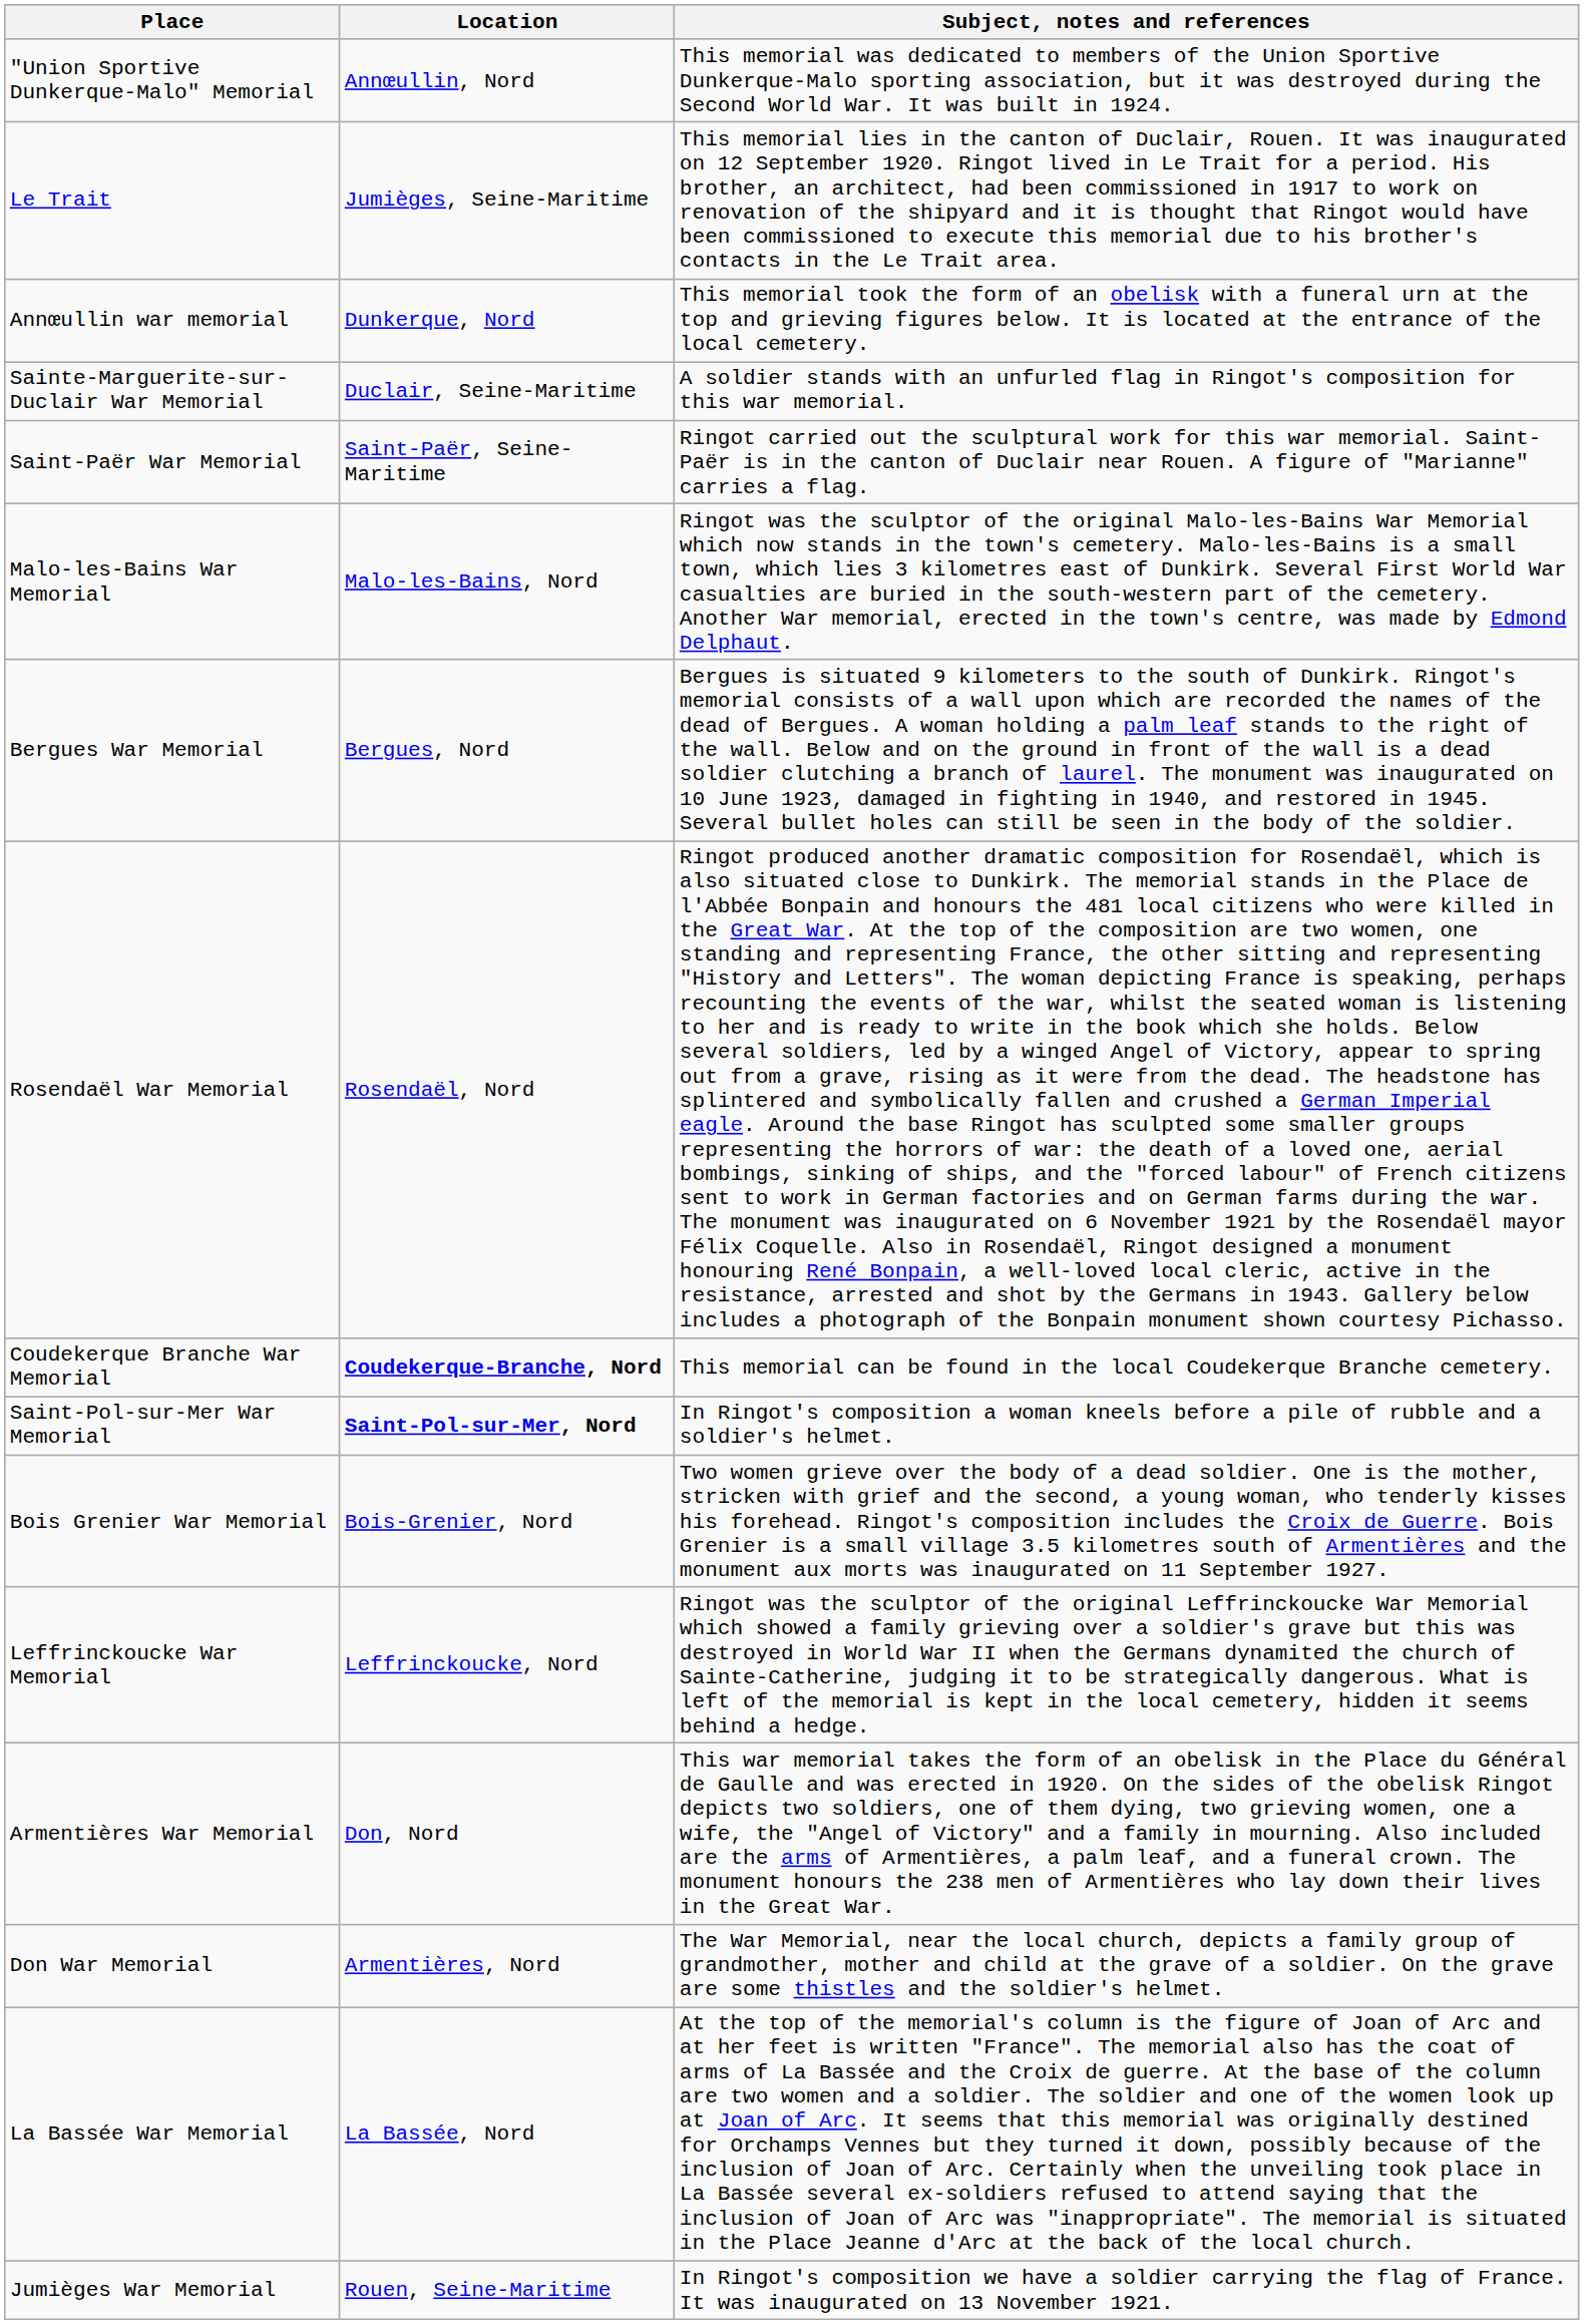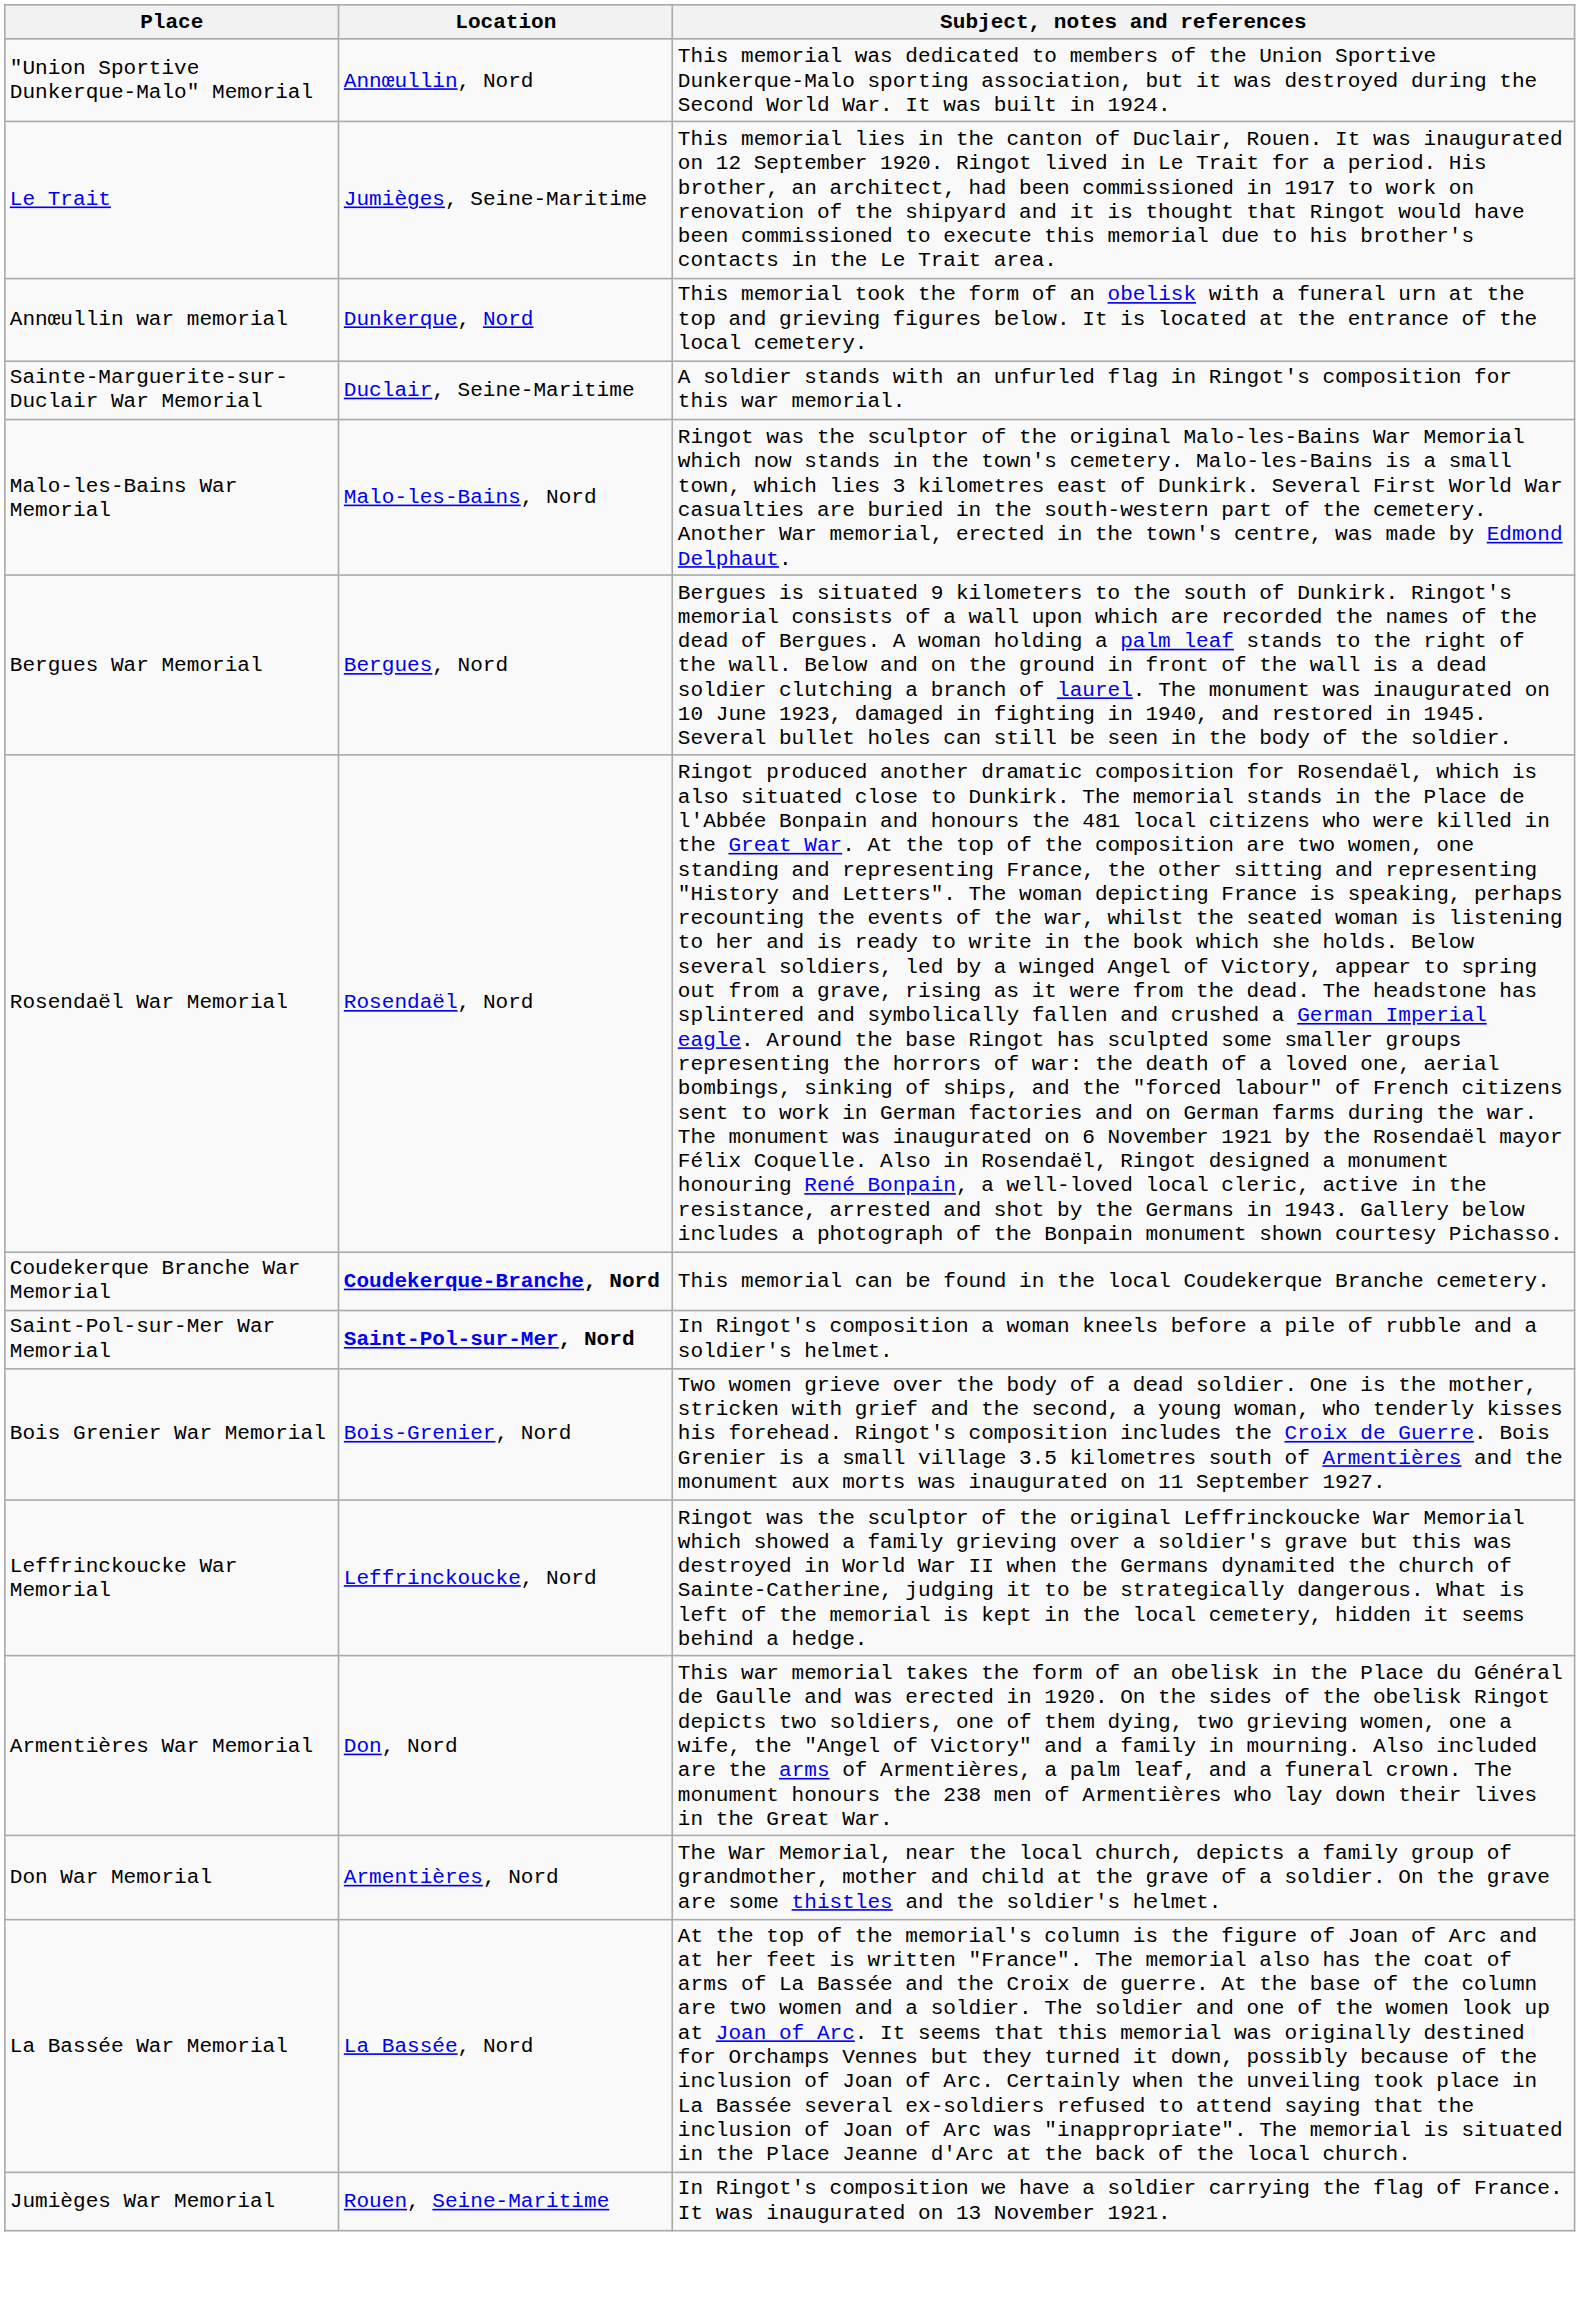 <table class="wikitable sortable">
 <tr>
 <th style="width:200px">Place</th>
 <th style="width:200px">Location</th>
 <th style="width:550px" class="unsortable">Subject, notes and references</th>
 </tr>
 <tr>
 <td>"Union Sportive Dunkerque-Malo" Memorial</td>
 <td><a href='#'>Annœullin</a>, Nord</td>
 <td>This memorial was dedicated to members of the Union Sportive Dunkerque-Malo sporting association, but it was destroyed during the Second World War. It was built in 1924.</td>
 </tr>
 <tr>
 <td><a href='#'>Le Trait</a></td>
 <td><a href='#'>Jumièges</a>, Seine-Maritime</td>
 <td>This memorial lies in the canton of Duclair, Rouen. It was inaugurated on 12 September 1920. Ringot lived in Le Trait for a period. His brother, an architect, had been commissioned in 1917 to work on renovation of the shipyard and it is thought that Ringot would have been commissioned to execute this memorial due to his brother's contacts in the Le Trait area.</td>
 </tr>
 <tr>
 <td>Annœullin war memorial</td>
 <td><a href='#'>Dunkerque</a>, <a href='#'>Nord</a></td>
 <td>This memorial took the form of an <a href='#'>obelisk</a> with a funeral urn at the top and grieving figures below. It is located at the entrance of the local cemetery.</td>
 </tr>
 <tr>
 <td>Sainte-Marguerite-sur-Duclair War Memorial</td>
 <td><a href='#'>Duclair</a>, Seine-Maritime</td>
 <td>A soldier stands with an unfurled flag in Ringot's composition for this war memorial.</td>
-</tr>
-<tr>
-<td>Saint-Paër War Memorial</td>
-<td><a href='#'>Saint-Paër</a>, Seine-Maritime</td>
-<td>Ringot carried out the sculptural work for this war memorial. Saint-Paër is in the canton of Duclair near Rouen. A figure of "Marianne" carries a flag.</td>
 </tr>
 <tr>
 <td>Malo-les-Bains War Memorial</td>
 <td><a href='#'>Malo-les-Bains</a>, Nord</td>
 <td>Ringot was the sculptor of the original Malo-les-Bains War Memorial which now stands in the town's cemetery. Malo-les-Bains is a small town, which lies 3 kilometres east of Dunkirk. Several First World War casualties are buried in the south-western part of the cemetery. Another War memorial, erected in the town's centre, was made by <a href='#'>Edmond Delphaut</a>.</td>
 </tr>
 <tr>
 <td>Bergues War Memorial</td>
 <td><a href='#'>Bergues</a>, Nord</td>
 <td>Bergues is situated 9 kilometers to the south of Dunkirk. Ringot's memorial consists of a wall upon which are recorded the names of the dead of Bergues. A woman holding a <a href='#'>palm leaf</a> stands to the right of the wall. Below and on the ground in front of the wall is a dead soldier clutching a branch of <a href='#'>laurel</a>. The monument was inaugurated on 10 June 1923, damaged in fighting in 1940, and restored in 1945. Several bullet holes can still be seen in the body of the soldier.</td>
 </tr>
 <tr>
 <td>Rosendaël War Memorial</td>
 <td><a href='#'>Rosendaël</a>, Nord</td>
 <td>Ringot produced another dramatic composition for Rosendaël, which is also situated close to Dunkirk.  The memorial stands in the Place de l'Abbée Bonpain and honours the 481 local citizens who were killed in the <a href='#'>Great War</a>. At the top of the composition are two women, one standing and representing France, the other sitting and representing "History and Letters".   The woman depicting France is speaking, perhaps recounting the events of the war, whilst the seated woman is listening to her and is ready to write in the book which she holds. Below several soldiers, led by a winged Angel of Victory, appear to spring out from a grave, rising as it were from the dead.  The headstone has splintered and symbolically fallen and crushed a <a href='#'>German Imperial eagle</a>. Around the base Ringot has sculpted some smaller groups representing the horrors of war: the death of a loved one, aerial bombings, sinking of ships, and the "forced labour" of French citizens sent to work in German factories and on German farms during the war. The monument was inaugurated on 6 November 1921 by the Rosendaël mayor Félix Coquelle. Also in Rosendaël, Ringot designed a monument honouring <a href='#'>René Bonpain</a>, a well-loved local cleric, active in the resistance, arrested and shot by the Germans in 1943. Gallery below includes a photograph of the Bonpain monument shown courtesy Pichasso.<br></td>
 </tr>
 <tr>
 <td>Coudekerque Branche War Memorial</td>
 <td><strong><a href='#'>Coudekerque-Branche</a>, Nord</strong></td>
 <td>This memorial can be found in the local Coudekerque Branche cemetery.</td>
 </tr>
 <tr>
 <td>Saint-Pol-sur-Mer War Memorial</td>
 <td><strong><a href='#'>Saint-Pol-sur-Mer</a>, Nord</strong></td>
 <td>In Ringot's composition a woman kneels before a pile of rubble and a soldier's helmet.</td>
 </tr>
 <tr>
 <td>Bois Grenier War Memorial</td>
 <td><a href='#'>Bois-Grenier</a>, Nord</td>
 <td>Two women grieve over the body of a dead soldier. One is the mother, stricken with grief and the second, a young woman, who tenderly kisses his forehead. Ringot's composition includes the <a href='#'>Croix de Guerre</a>. Bois Grenier is a small village 3.5 kilometres south of <a href='#'>Armentières</a> and the monument aux morts was inaugurated on 11 September 1927.</td>
 </tr>
 <tr>
 <td>Leffrinckoucke War Memorial</td>
 <td><a href='#'>Leffrinckoucke</a>, Nord</td>
 <td>Ringot was the sculptor of the original Leffrinckoucke War Memorial which showed a family grieving over a soldier's grave but this was destroyed in World War II when the Germans dynamited the church of Sainte-Catherine, judging it to be strategically dangerous. What is left of the memorial is kept in the local cemetery, hidden it seems behind a hedge.</td>
 </tr>
 <tr>
 <td>Armentières War Memorial</td>
 <td><a href='#'>Don</a>, Nord</td>
 <td>This war memorial takes the form of an obelisk in the Place du Général de Gaulle and was erected in 1920. On the sides of the obelisk Ringot depicts two soldiers, one of them dying, two grieving women, one a wife, the "Angel of Victory" and a family in mourning. Also included are the <a href='#'>arms</a> of Armentières, a palm leaf, and a funeral crown.  The monument honours the 238 men of Armentières who lay down their lives in the Great War.<br></td>
 </tr>
 <tr>
 <td>Don War Memorial</td>
 <td><a href='#'>Armentières</a>, Nord</td>
 <td>The War Memorial, near the local church, depicts a family group of grandmother, mother and child at the grave of a soldier. On the grave are some <a href='#'>thistles</a> and the soldier's helmet.</td>
 </tr>
 <tr>
 <td>La Bassée War Memorial</td>
 <td><a href='#'>La Bassée</a>, Nord</td>
 <td>At the top of the memorial's column is the figure of Joan of Arc and at her feet is written "France". The memorial also has the coat of arms of La Bassée and the Croix de guerre. At the base of the column are two women and a soldier. The soldier and one of the women look up at <a href='#'>Joan of Arc</a>.  It seems that this memorial was originally destined for Orchamps Vennes but they turned it down, possibly because of the inclusion of Joan of Arc. Certainly when the unveiling took place in La Bassée several ex-soldiers refused to attend saying that the inclusion of Joan of Arc was "inappropriate".  The memorial is situated in the Place Jeanne d'Arc at the back of the local church.<br></td>
 </tr>
 <tr>
 <td>Jumièges War Memorial</td>
 <td><a href='#'>Rouen</a>, <a href='#'>Seine-Maritime</a></td>
 <td>In Ringot's composition we have a soldier carrying the flag of France. It was inaugurated on 13 November 1921.</td>
 </tr>
 </table>
